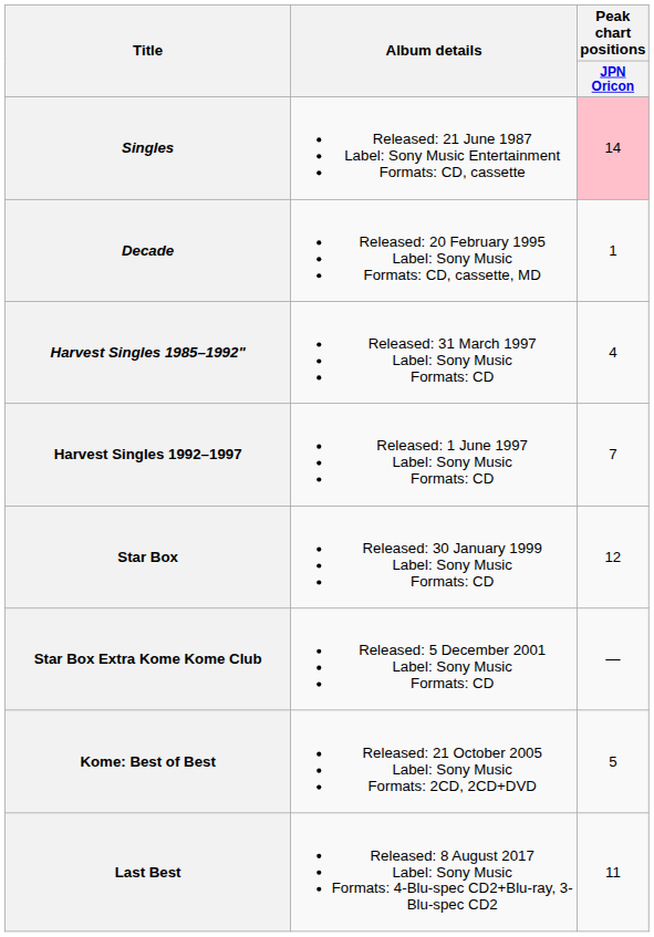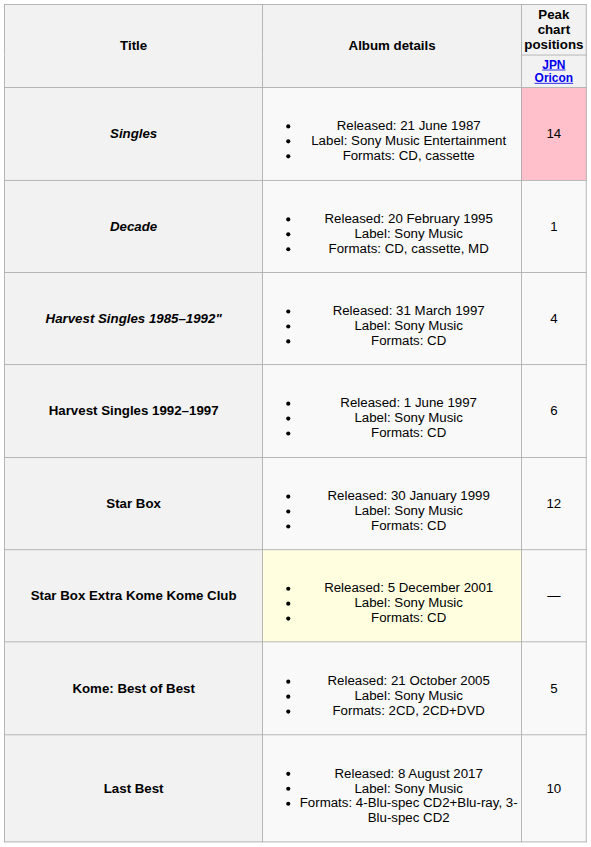 <table class="wikitable plainrowheaders" style="text-align:center;">
 <tr>
 <th scope="col" rowspan="2" style="width:19em;">Title</th>
 <th scope="col" rowspan="2" style="width:19em;">Album details</th>
 <th scope="col">Peak chart positions</th>
 </tr>
 <tr>
 <th scope="col" style="width:2.9em;font-size:90%;"><a href='#'>JPN<br>Oricon</a><br></th>
 </tr>
 <tr>
 <th scope="row"><em>Singles</em></th>
 <td><br><ul><li>Released: 21 June 1987</li><li>Label: Sony Music Entertainment</li><li>Formats: CD, cassette</li></ul></td>
 <td style="background: pink;">14</td>
 </tr>
 <tr>
 <th scope="row"><em>Decade</em></th>
 <td><br><ul><li>Released: 20 February 1995</li><li>Label: Sony Music</li><li>Formats: CD, cassette, MD</li></ul></td>
 <td>1</td>
 </tr>
 <tr>
 <th scope="row"><em>Harvest Singles 1985–1992"</th>
 <td><br><ul><li>Released: 31 March 1997</li><li>Label: Sony Music</li><li>Formats: CD</li></ul></td>
 <td>4</td>
 </tr>
 <tr>
 <th scope="row"></em>Harvest Singles 1992–1997<em></th>
 <td><br><ul><li>Released: 1 June 1997</li><li>Label: Sony Music</li><li>Formats: CD</li></ul></td>
-<td>7</td>
+<td>6</td>
 </tr>
 <tr>
 <th scope="row"></em>Star Box<em></th>
 <td><br><ul><li>Released: 30 January 1999</li><li>Label: Sony Music</li><li>Formats: CD</li></ul></td>
 <td>12</td>
 </tr>
 <tr>
 <th scope="row"></em>Star Box Extra Kome Kome Club<em></th>
-<td><br><ul><li>Released: 5 December 2001</li><li>Label: Sony Music</li><li>Formats: CD</li></ul></td>
+<td style="background: lightyellow;"><br><ul><li>Released: 5 December 2001</li><li>Label: Sony Music</li><li>Formats: CD</li></ul></td>
 <td>—</td>
 </tr>
 <tr>
 <th scope="row"></em>Kome: Best of Best<em></th>
 <td><br><ul><li>Released: 21 October 2005</li><li>Label: Sony Music</li><li>Formats: 2CD, 2CD+DVD</li></ul></td>
 <td>5</td>
 </tr>
 <tr>
 <th scope="row"></em>Last Best<em></th>
 <td><br><ul><li>Released: 8 August 2017</li><li>Label: Sony Music</li><li>Formats: 4-Blu-spec CD2+Blu-ray, 3-Blu-spec CD2</li></ul></td>
-<td>11</td>
+<td>10</td>
 </tr>
 </table>
